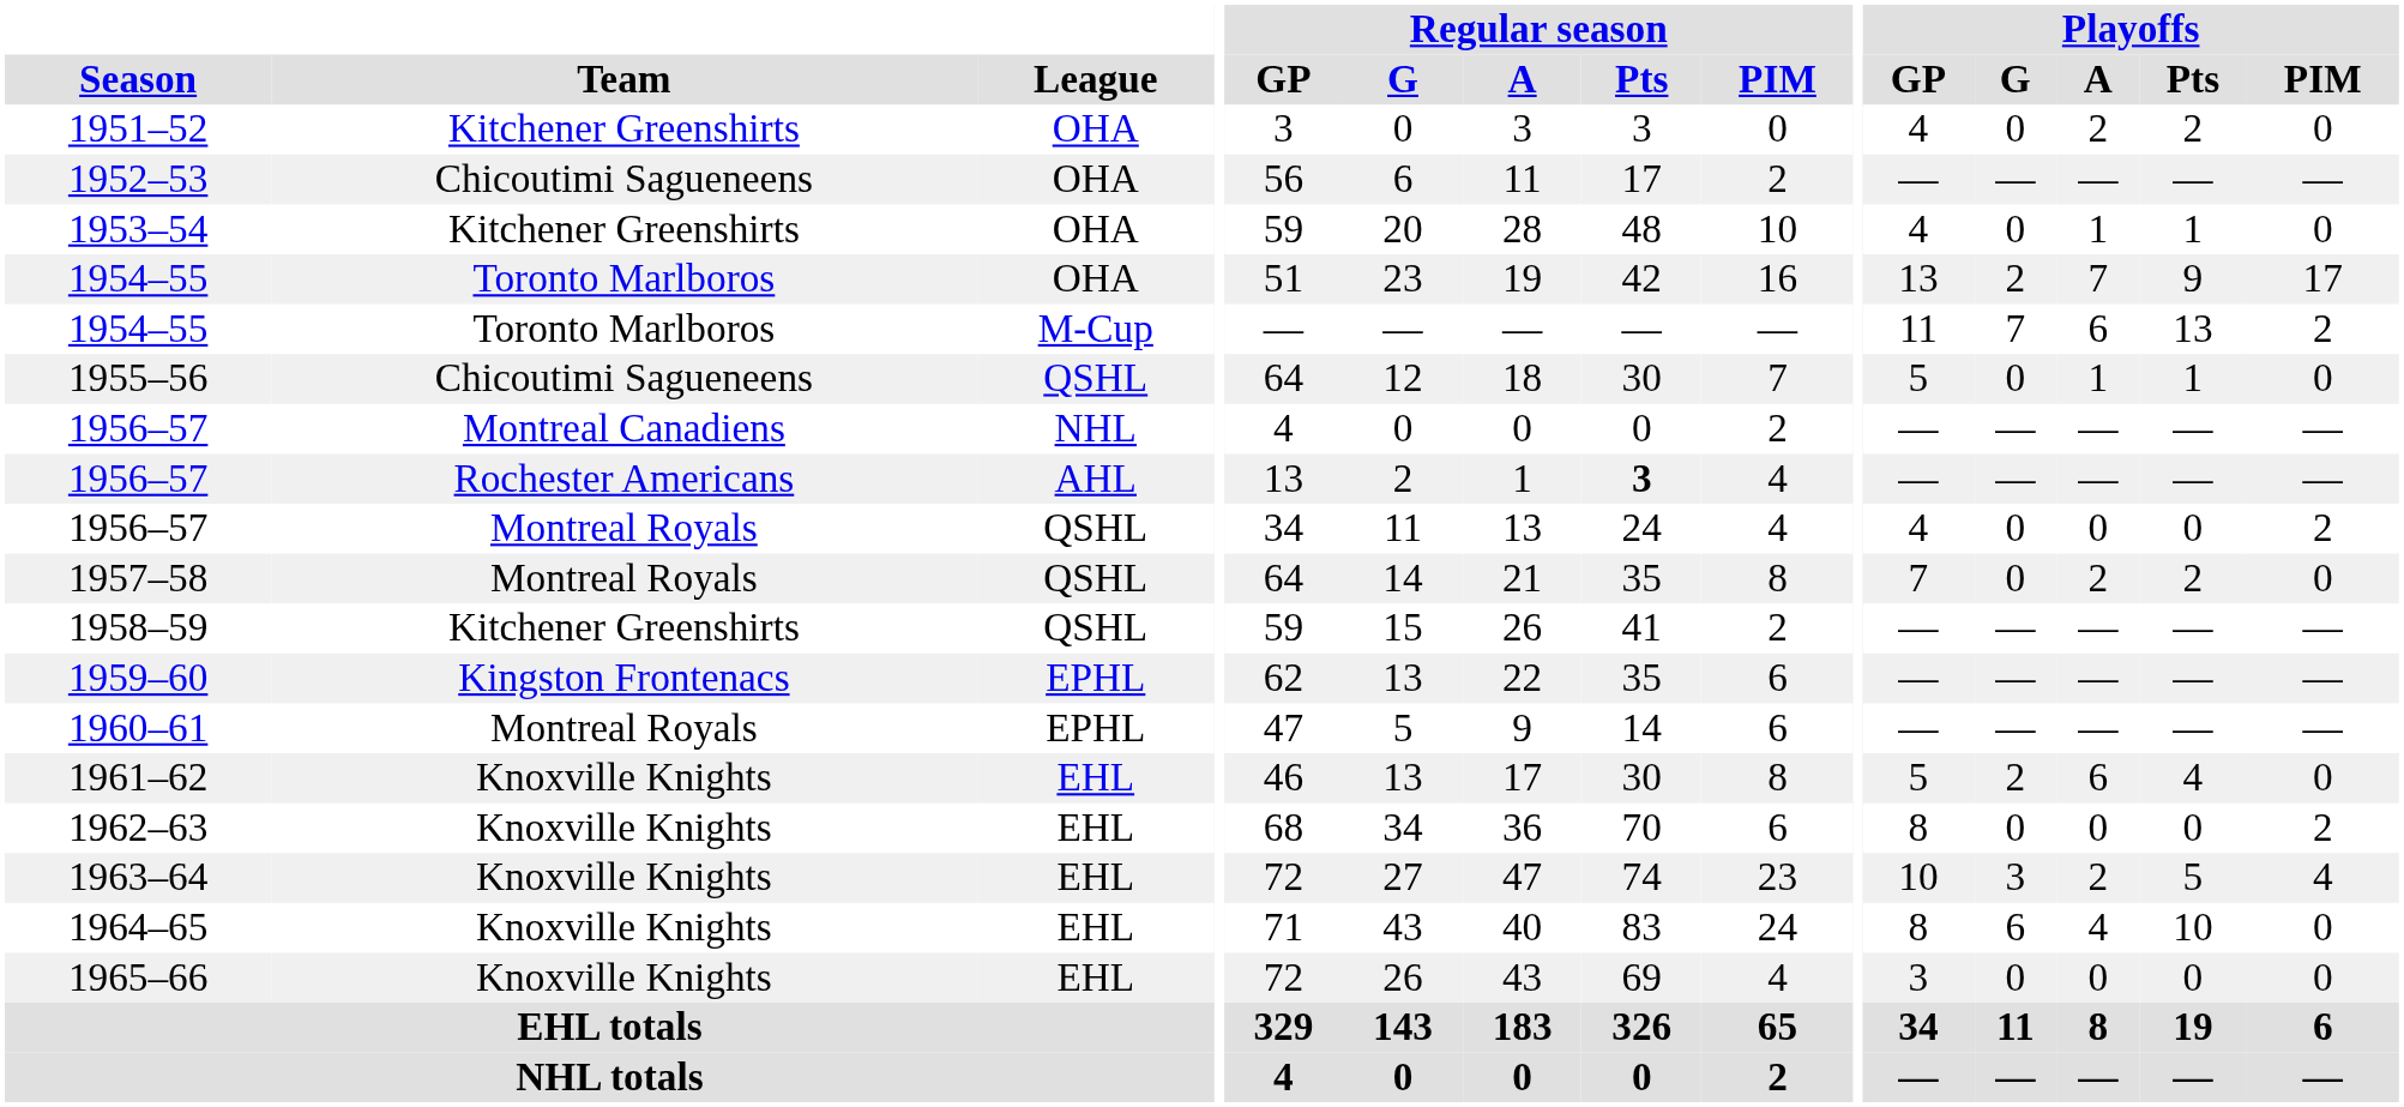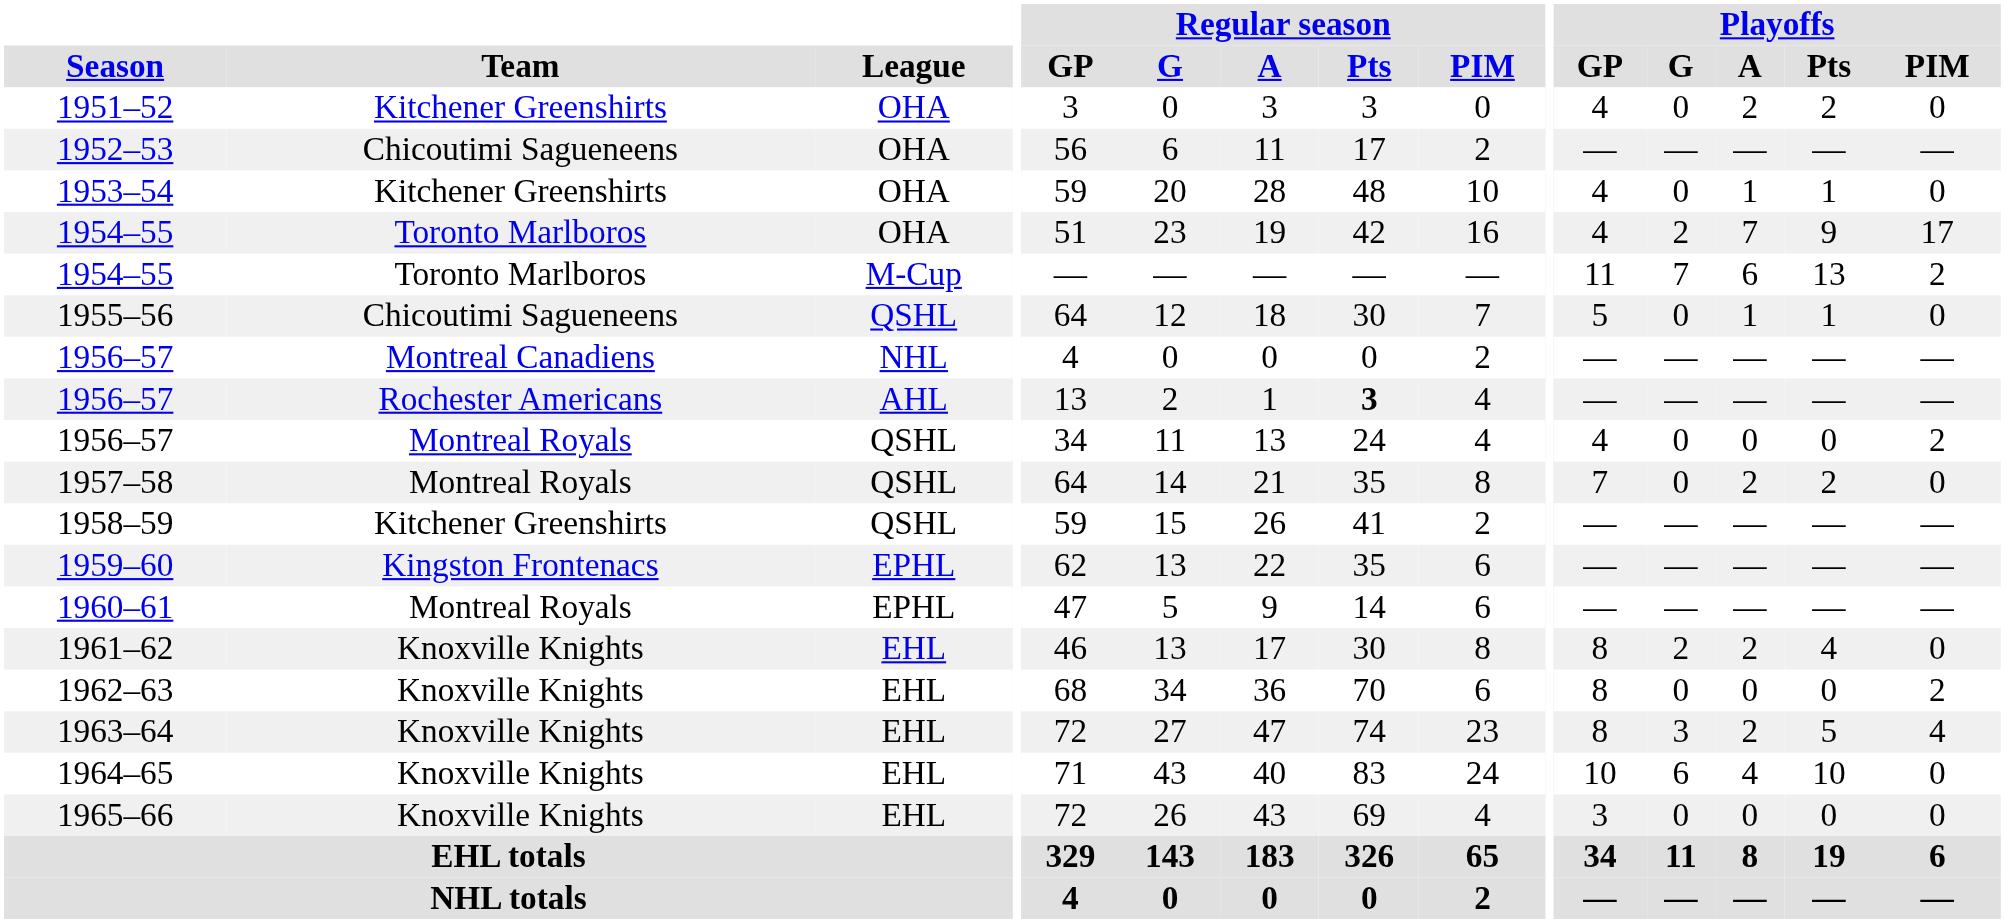 <table border="0" cellpadding="1" cellspacing="0" style="text-align:center; width:60em">
 <tr bgcolor="#e0e0e0">
 <th colspan="3" bgcolor="#ffffff"></th>
 <th rowspan="100" bgcolor="#ffffff"></th>
 <th colspan="5"><a href='#'>Regular season</a></th>
 <th rowspan="100" bgcolor="#ffffff"></th>
 <th colspan="5"><a href='#'>Playoffs</a></th>
 </tr>
 <tr bgcolor="#e0e0e0">
 <th><a href='#'>Season</a></th>
 <th>Team</th>
 <th>League</th>
 <th>GP</th>
 <th><a href='#'>G</a></th>
 <th><a href='#'>A</a></th>
 <th><a href='#'>Pts</a></th>
 <th><a href='#'>PIM</a></th>
 <th>GP</th>
 <th>G</th>
 <th>A</th>
 <th>Pts</th>
 <th>PIM</th>
 </tr>
 <tr>
 <td><a href='#'>1951–52</a></td>
 <td><a href='#'>Kitchener Greenshirts</a></td>
 <td><a href='#'>OHA</a></td>
 <td>3</td>
 <td>0</td>
 <td>3</td>
 <td>3</td>
 <td>0</td>
 <td>4</td>
 <td>0</td>
 <td>2</td>
 <td>2</td>
 <td>0</td>
 </tr>
 <tr bgcolor="#f0f0f0">
 <td><a href='#'>1952–53</a></td>
 <td>Chicoutimi Sagueneens</td>
 <td>OHA</td>
 <td>56</td>
 <td>6</td>
 <td>11</td>
 <td>17</td>
 <td>2</td>
 <td>—</td>
 <td>—</td>
 <td>—</td>
 <td>—</td>
 <td>—</td>
 </tr>
 <tr>
 <td><a href='#'>1953–54</a></td>
 <td>Kitchener Greenshirts</td>
 <td>OHA</td>
 <td>59</td>
 <td>20</td>
 <td>28</td>
 <td>48</td>
 <td>10</td>
 <td>4</td>
 <td>0</td>
 <td>1</td>
 <td>1</td>
 <td>0</td>
 </tr>
 <tr bgcolor="#f0f0f0">
 <td><a href='#'>1954–55</a></td>
 <td><a href='#'>Toronto Marlboros</a></td>
 <td>OHA</td>
 <td>51</td>
 <td>23</td>
 <td>19</td>
 <td>42</td>
 <td>16</td>
-<td>13</td>
+<td>4</td>
 <td>2</td>
 <td>7</td>
 <td>9</td>
 <td>17</td>
 </tr>
 <tr>
 <td><a href='#'>1954–55</a></td>
 <td>Toronto Marlboros</td>
 <td><a href='#'>M-Cup</a></td>
 <td>—</td>
 <td>—</td>
 <td>—</td>
 <td>—</td>
 <td>—</td>
 <td>11</td>
 <td>7</td>
 <td>6</td>
 <td>13</td>
 <td>2</td>
 </tr>
 <tr bgcolor="#f0f0f0">
 <td>1955–56</td>
 <td>Chicoutimi Sagueneens</td>
 <td><a href='#'>QSHL</a></td>
 <td>64</td>
 <td>12</td>
 <td>18</td>
 <td>30</td>
 <td>7</td>
 <td>5</td>
 <td>0</td>
 <td>1</td>
 <td>1</td>
 <td>0</td>
 </tr>
 <tr>
 <td><a href='#'>1956–57</a></td>
 <td><a href='#'>Montreal Canadiens</a></td>
 <td><a href='#'>NHL</a></td>
 <td>4</td>
 <td>0</td>
 <td>0</td>
 <td>0</td>
 <td>2</td>
 <td>—</td>
 <td>—</td>
 <td>—</td>
 <td>—</td>
 <td>—</td>
 </tr>
 <tr bgcolor="#f0f0f0">
 <td><a href='#'>1956–57</a></td>
 <td><a href='#'>Rochester Americans</a></td>
 <td><a href='#'>AHL</a></td>
 <td>13</td>
 <td>2</td>
 <td>1</td>
 <td><strong>3</strong></td>
 <td>4</td>
 <td>—</td>
 <td>—</td>
 <td>—</td>
 <td>—</td>
 <td>—</td>
 </tr>
 <tr>
 <td>1956–57</td>
 <td><a href='#'>Montreal Royals</a></td>
 <td>QSHL</td>
 <td>34</td>
 <td>11</td>
 <td>13</td>
 <td>24</td>
 <td>4</td>
 <td>4</td>
 <td>0</td>
 <td>0</td>
 <td>0</td>
 <td>2</td>
 </tr>
 <tr bgcolor="#f0f0f0">
 <td>1957–58</td>
 <td>Montreal Royals</td>
 <td>QSHL</td>
 <td>64</td>
 <td>14</td>
 <td>21</td>
 <td>35</td>
 <td>8</td>
 <td>7</td>
 <td>0</td>
 <td>2</td>
 <td>2</td>
 <td>0</td>
 </tr>
 <tr>
 <td>1958–59</td>
 <td>Kitchener Greenshirts</td>
 <td>QSHL</td>
 <td>59</td>
 <td>15</td>
 <td>26</td>
 <td>41</td>
 <td>2</td>
 <td>—</td>
 <td>—</td>
 <td>—</td>
 <td>—</td>
 <td>—</td>
 </tr>
 <tr bgcolor="#f0f0f0">
 <td><a href='#'>1959–60</a></td>
 <td><a href='#'>Kingston Frontenacs</a></td>
 <td><a href='#'>EPHL</a></td>
 <td>62</td>
 <td>13</td>
 <td>22</td>
 <td>35</td>
 <td>6</td>
 <td>—</td>
 <td>—</td>
 <td>—</td>
 <td>—</td>
 <td>—</td>
 </tr>
 <tr>
 <td><a href='#'>1960–61</a></td>
 <td>Montreal Royals</td>
 <td>EPHL</td>
 <td>47</td>
 <td>5</td>
 <td>9</td>
 <td>14</td>
 <td>6</td>
 <td>—</td>
 <td>—</td>
 <td>—</td>
 <td>—</td>
 <td>—</td>
 </tr>
 <tr bgcolor="#f0f0f0">
 <td>1961–62</td>
 <td>Knoxville Knights</td>
 <td><a href='#'>EHL</a></td>
 <td>46</td>
 <td>13</td>
 <td>17</td>
 <td>30</td>
 <td>8</td>
-<td>5</td>
+<td>8</td>
 <td>2</td>
-<td>6</td>
+<td>2</td>
 <td>4</td>
 <td>0</td>
 </tr>
 <tr>
 <td>1962–63</td>
 <td>Knoxville Knights</td>
 <td>EHL</td>
 <td>68</td>
 <td>34</td>
 <td>36</td>
 <td>70</td>
 <td>6</td>
 <td>8</td>
 <td>0</td>
 <td>0</td>
 <td>0</td>
 <td>2</td>
 </tr>
 <tr bgcolor="#f0f0f0">
 <td>1963–64</td>
 <td>Knoxville Knights</td>
 <td>EHL</td>
 <td>72</td>
 <td>27</td>
 <td>47</td>
 <td>74</td>
 <td>23</td>
-<td>10</td>
+<td>8</td>
 <td>3</td>
 <td>2</td>
 <td>5</td>
 <td>4</td>
 </tr>
 <tr>
 <td>1964–65</td>
 <td>Knoxville Knights</td>
 <td>EHL</td>
 <td>71</td>
 <td>43</td>
 <td>40</td>
 <td>83</td>
 <td>24</td>
-<td>8</td>
+<td>10</td>
 <td>6</td>
 <td>4</td>
 <td>10</td>
 <td>0</td>
 </tr>
 <tr bgcolor="#f0f0f0">
 <td>1965–66</td>
 <td>Knoxville Knights</td>
 <td>EHL</td>
 <td>72</td>
 <td>26</td>
 <td>43</td>
 <td>69</td>
 <td>4</td>
 <td>3</td>
 <td>0</td>
 <td>0</td>
 <td>0</td>
 <td>0</td>
 </tr>
 <tr bgcolor="#e0e0e0">
 <th colspan="3">EHL totals</th>
 <th>329</th>
 <th>143</th>
 <th>183</th>
 <th>326</th>
 <th>65</th>
 <th>34</th>
 <th>11</th>
 <th>8</th>
 <th>19</th>
 <th>6</th>
 </tr>
 <tr bgcolor="#e0e0e0">
 <th colspan="3">NHL totals</th>
 <th>4</th>
 <th>0</th>
 <th>0</th>
 <th>0</th>
 <th>2</th>
 <th>—</th>
 <th>—</th>
 <th>—</th>
 <th>—</th>
 <th>—</th>
 </tr>
 </table>
